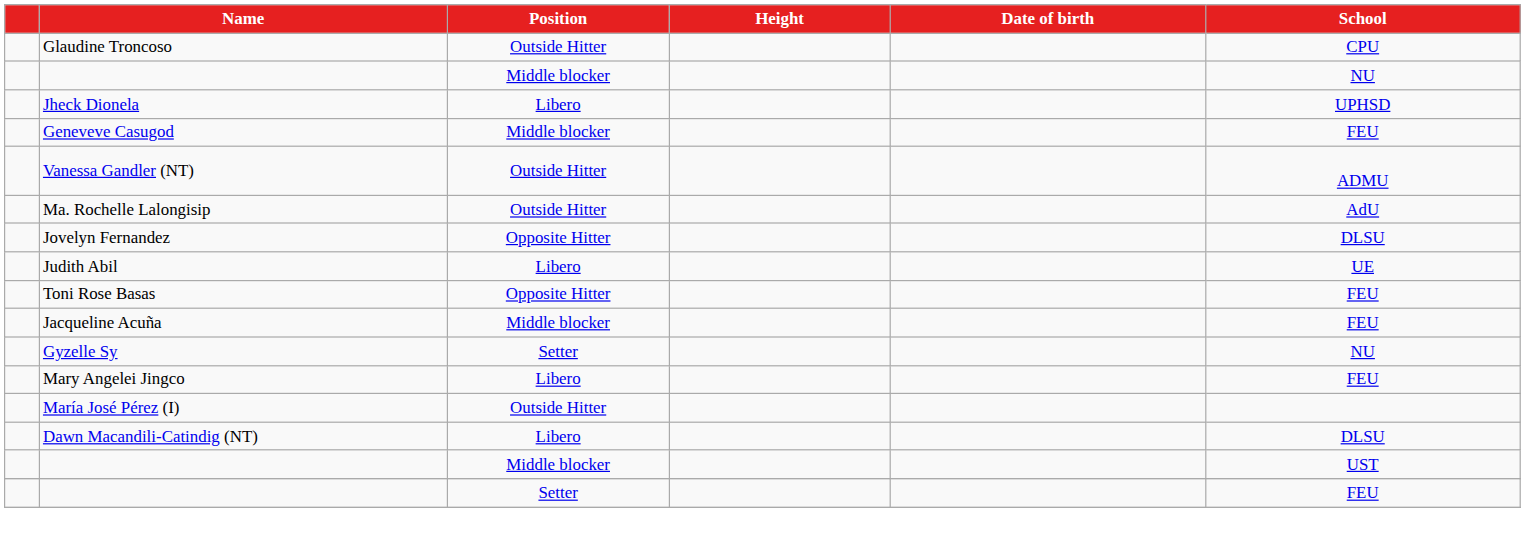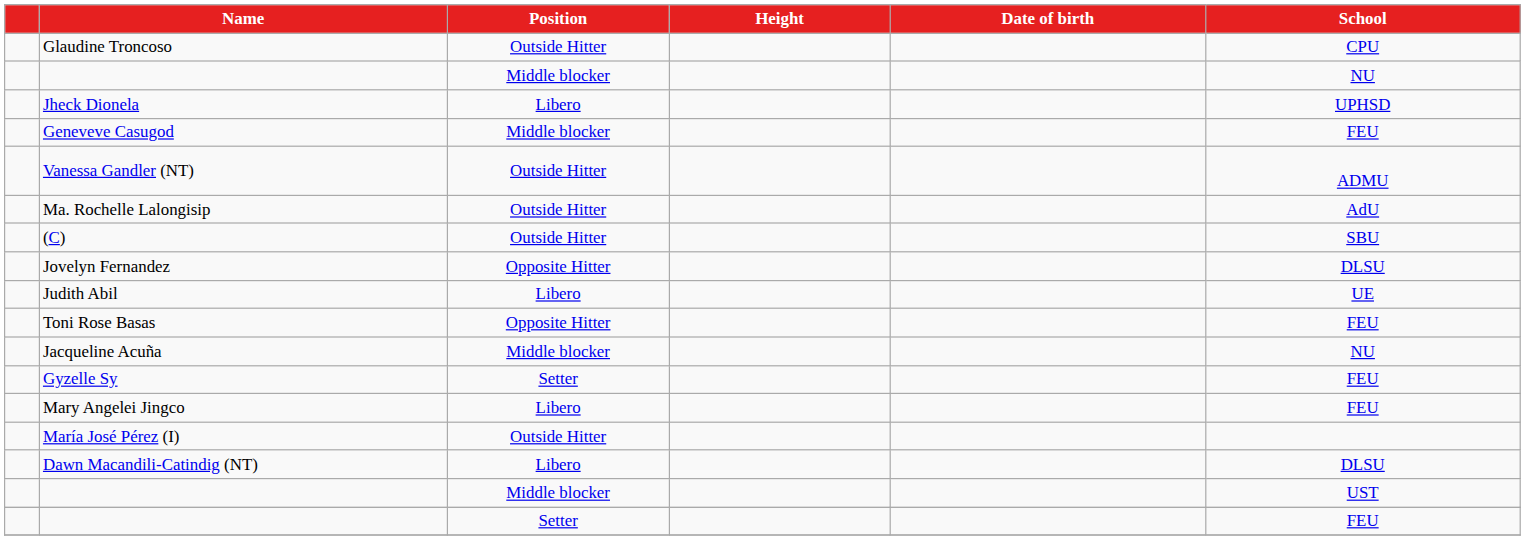 <table class="wikitable sortable" style="font-size:88%; text-align:center; width:100%;">
 <tr>
 <th style="width:1em; background:#E62020; color:white;"></th>
 <th style="width:17em; background:#E62020; color:white;">Name</th>
 <th style="width:9em; background:#E62020; color:white;">Position</th>
 <th style="width:9em; background:#E62020; color:white;">Height</th>
 <th style="width:13em; background:#E62020; color:white;">Date of birth</th>
 <th style="width:13em; background:#E62020; color:white;">School</th>
 </tr>
 <tr align=center>
 <td></td>
 <td align=left> Glaudine Troncoso</td>
 <td><a href='#'>Outside Hitter</a></td>
 <td></td>
 <td align=right></td>
 <td><a href='#'>CPU</a></td>
 </tr>
 <tr align=center>
 <td></td>
 <td align=left> </td>
 <td><a href='#'>Middle blocker</a></td>
 <td></td>
 <td align=right></td>
 <td><a href='#'>NU</a></td>
 </tr>
 <tr align=center>
 <td></td>
 <td align=left> <a href='#'>Jheck Dionela</a></td>
 <td><a href='#'>Libero</a></td>
 <td></td>
 <td align=right></td>
 <td><a href='#'>UPHSD</a></td>
 </tr>
 <tr align=center>
 <td></td>
 <td align=left> <a href='#'>Geneveve Casugod</a></td>
 <td><a href='#'>Middle blocker</a></td>
 <td></td>
 <td align=right></td>
 <td align=center><a href='#'>FEU</a></td>
 </tr>
 <tr align=center>
 <td></td>
 <td align=left> <a href='#'>Vanessa Gandler</a> (NT)</td>
 <td><a href='#'>Outside Hitter</a></td>
 <td></td>
 <td align=right></td>
 <td><br><a href='#'>ADMU</a></td>
 </tr>
 <tr align=center>
 <td></td>
 <td align="left"> Ma. Rochelle Lalongisip</td>
 <td><a href='#'>Outside Hitter</a></td>
 <td></td>
 <td align="right"></td>
 <td><a href='#'>AdU</a></td>
 </tr>
 <tr align=center>
 <td></td>
+<td align=left>  (<a href='#'>C</a>)</td>
+<td><a href='#'>Outside Hitter</a></td>
+<td></td>
+<td align=right></td>
+<td><a href='#'>SBU</a></td>
+</tr>
+<tr align=center>
+<td></td>
 <td align="left"> Jovelyn Fernandez</td>
 <td><a href='#'>Opposite Hitter</a></td>
 <td></td>
 <td align=right></td>
 <td><a href='#'>DLSU</a></td>
 </tr>
 <tr align=center>
 <td></td>
 <td align=left> Judith Abil</td>
 <td><a href='#'>Libero</a></td>
 <td></td>
 <td align=right></td>
 <td><a href='#'>UE</a></td>
 </tr>
 <tr align=center>
 <td></td>
 <td align=left> Toni Rose Basas</td>
 <td><a href='#'>Opposite Hitter</a></td>
 <td></td>
 <td align=right></td>
 <td><a href='#'>FEU</a></td>
 </tr>
 <tr align=center>
 <td></td>
 <td align=left> Jacqueline Acuña</td>
 <td><a href='#'>Middle blocker</a></td>
 <td></td>
 <td align=right></td>
-<td><a href='#'>FEU</a></td>
+<td><a href='#'>NU</a></td>
 </tr>
 <tr align=center>
 <td></td>
 <td align=left> <a href='#'>Gyzelle Sy</a></td>
 <td><a href='#'>Setter</a></td>
 <td></td>
 <td align=right></td>
-<td><a href='#'>NU</a></td>
+<td><a href='#'>FEU</a></td>
 </tr>
 <tr align=center>
 <td></td>
 <td align="left"> Mary Angelei Jingco</td>
 <td><a href='#'>Libero</a></td>
 <td></td>
 <td align="right"></td>
 <td><a href='#'>FEU</a></td>
 </tr>
 <tr align=center>
 <td></td>
 <td align=left> <a href='#'>María José Pérez</a> (I)</td>
 <td><a href='#'>Outside Hitter</a></td>
 <td></td>
 <td align=right></td>
 <td></td>
 </tr>
 <tr align=center>
 <td></td>
 <td align="left"> <a href='#'>Dawn Macandili-Catindig</a> (NT)</td>
 <td><a href='#'>Libero</a></td>
 <td></td>
 <td align="right"></td>
 <td><a href='#'>DLSU</a></td>
 </tr>
 <tr align=center>
 <td></td>
 <td align=left> </td>
 <td><a href='#'>Middle blocker</a></td>
 <td></td>
 <td align=right></td>
 <td><a href='#'>UST</a></td>
 </tr>
 <tr align=center>
 </tr>
 <tr align=center>
 <td></td>
 <td align=left> </td>
 <td><a href='#'>Setter</a></td>
 <td></td>
 <td align=right></td>
 <td><a href='#'>FEU</a></td>
 </tr>
 <tr align=center>
 </tr>
 </table>
